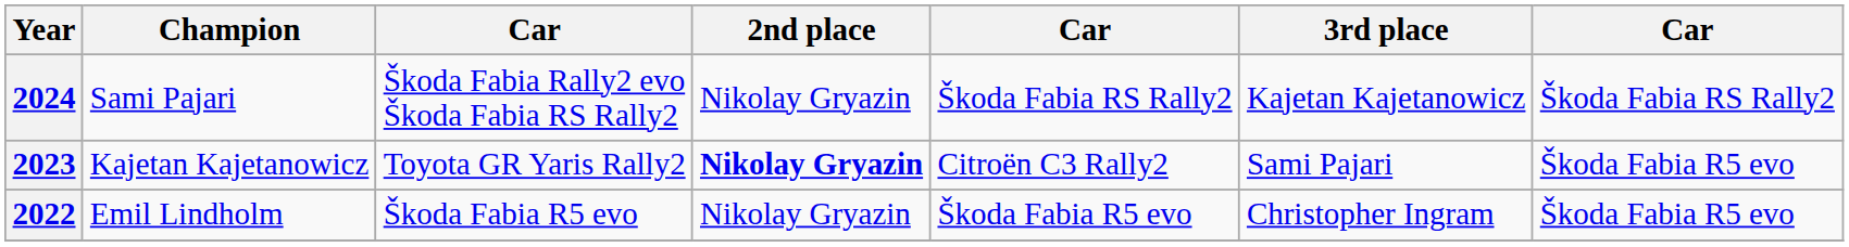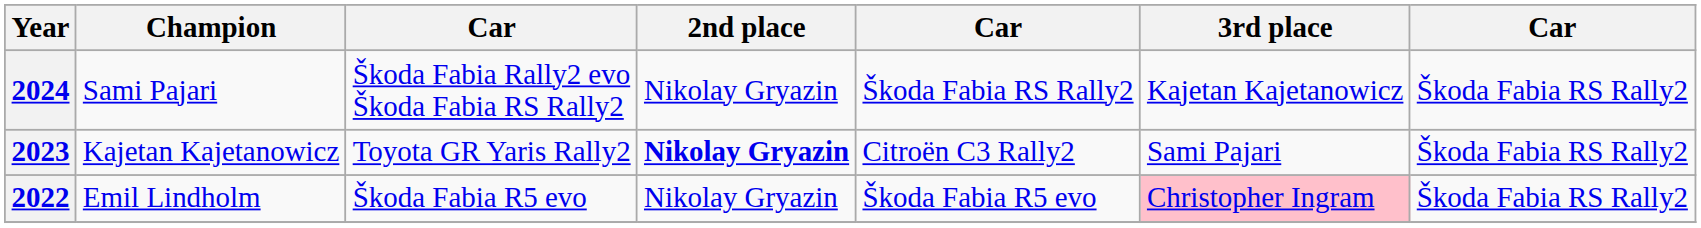 <table class="wikitable">
 <tr>
 <th>Year</th>
 <th>Champion</th>
 <th>Car</th>
 <th>2nd place</th>
 <th>Car</th>
 <th>3rd place</th>
 <th>Car</th>
 </tr>
 <tr>
 <th><a href='#'>2024</a></th>
 <td> <a href='#'>Sami Pajari</a></td>
 <td><a href='#'>Škoda Fabia Rally2 evo</a><br><a href='#'>Škoda Fabia RS Rally2</a></td>
 <td> <a href='#'>Nikolay Gryazin</a></td>
 <td><a href='#'>Škoda Fabia RS Rally2</a></td>
 <td> <a href='#'>Kajetan Kajetanowicz</a></td>
 <td><a href='#'>Škoda Fabia RS Rally2</a></td>
 </tr>
 <tr>
 <th><a href='#'>2023</a></th>
 <td> <a href='#'>Kajetan Kajetanowicz</a></td>
 <td><a href='#'>Toyota GR Yaris Rally2</a></td>
 <td><strong> <a href='#'>Nikolay Gryazin</a></strong></td>
 <td><a href='#'>Citroën C3 Rally2</a></td>
 <td> <a href='#'>Sami Pajari</a></td>
-<td><a href='#'>Škoda Fabia R5 evo</a></td>
+<td><a href='#'>Škoda Fabia RS Rally2</a></td>
 </tr>
 <tr>
 <th><a href='#'>2022</a></th>
 <td> <a href='#'>Emil Lindholm</a></td>
 <td><a href='#'>Škoda Fabia R5 evo</a></td>
 <td> <a href='#'>Nikolay Gryazin</a></td>
 <td><a href='#'>Škoda Fabia R5 evo</a></td>
-<td> <a href='#'>Christopher Ingram</a></td>
-<td><a href='#'>Škoda Fabia R5 evo</a></td>
+<td style="background: pink;"> <a href='#'>Christopher Ingram</a></td>
+<td><a href='#'>Škoda Fabia RS Rally2</a></td>
 </tr>
 <tr>
 </tr>
 </table>
